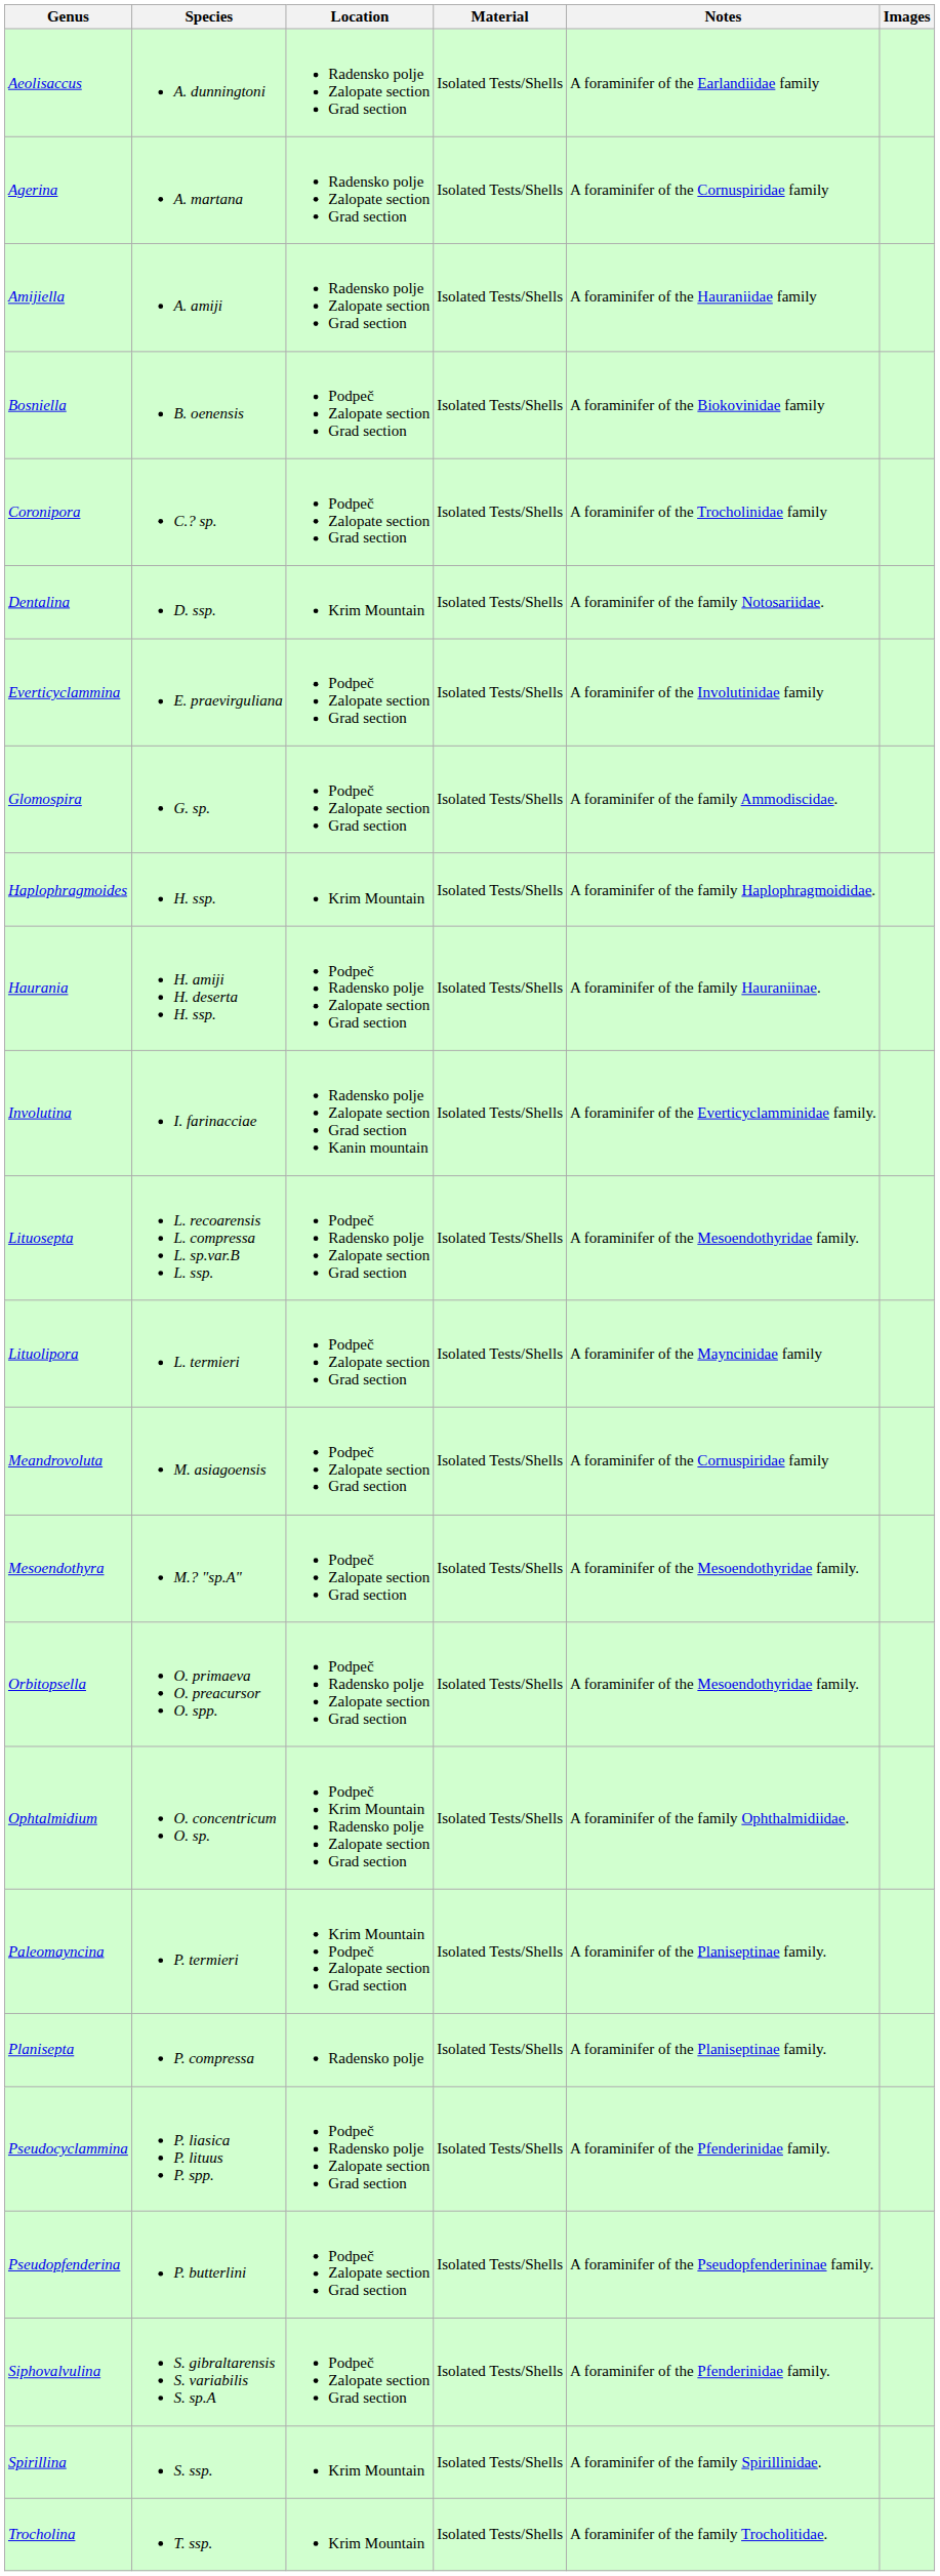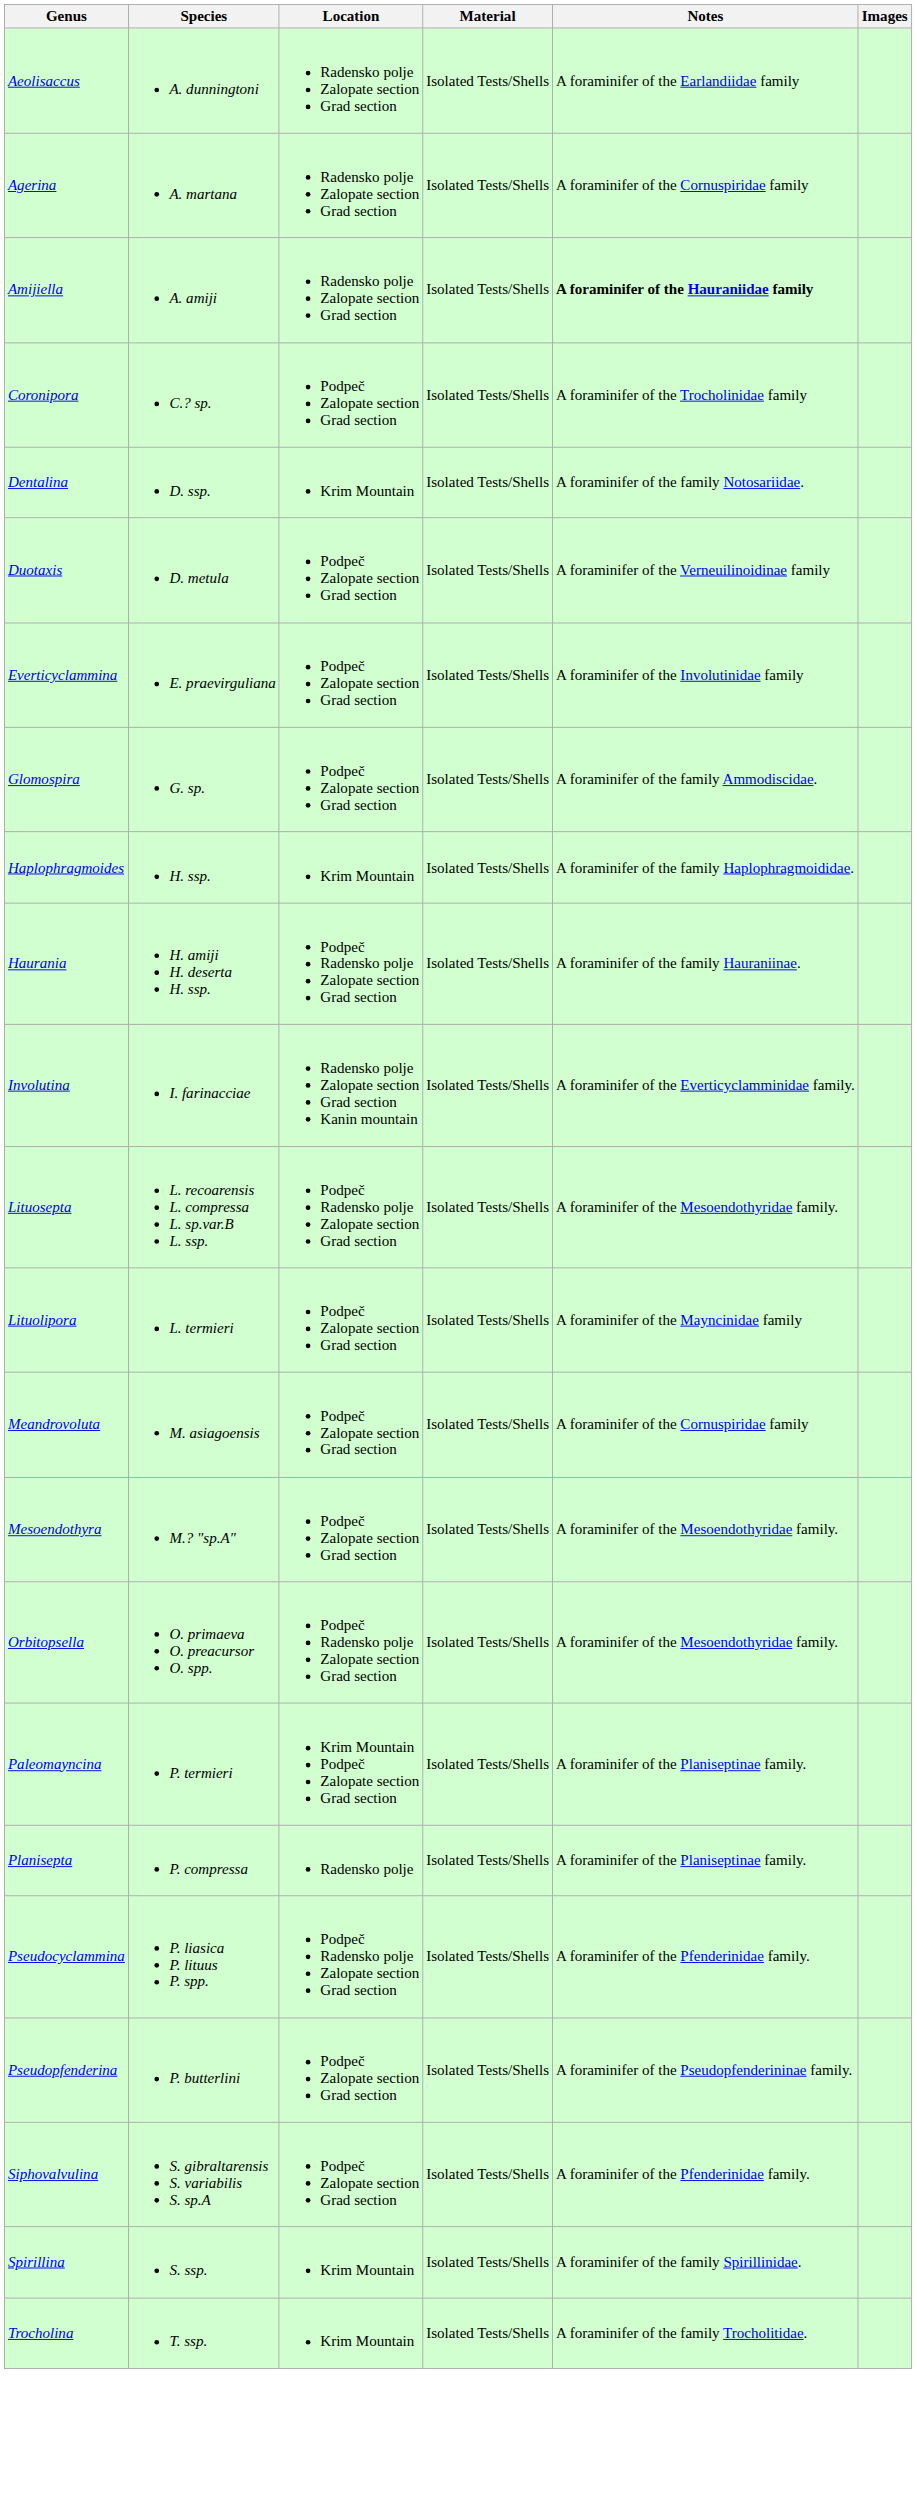 <table class="wikitable sortable">
 <tr>
 <th>Genus</th>
 <th>Species</th>
 <th>Location</th>
 <th>Material</th>
 <th>Notes</th>
 <th>Images</th>
 </tr>
 <tr>
 <td style="background:#D1FFCF;"><em><a href='#'>Aeolisaccus</a></em></td>
 <td style="background:#D1FFCF;"><br><ul><li><em>A. dunningtoni</em></li></ul></td>
 <td style="background:#D1FFCF;"><br><ul><li>Radensko polje</li><li>Zalopate section</li><li>Grad section</li></ul></td>
 <td style="background:#D1FFCF;">Isolated Tests/Shells</td>
 <td style="background:#D1FFCF;">A foraminifer of the <a href='#'>Earlandiidae</a> family</td>
 <td style="background:#D1FFCF;"></td>
 </tr>
 <tr>
 <td style="background:#D1FFCF;"><em><a href='#'>Agerina</a></em></td>
 <td style="background:#D1FFCF;"><br><ul><li><em>A. martana</em></li></ul></td>
 <td style="background:#D1FFCF;"><br><ul><li>Radensko polje</li><li>Zalopate section</li><li>Grad section</li></ul></td>
 <td style="background:#D1FFCF;">Isolated Tests/Shells</td>
 <td style="background:#D1FFCF;">A foraminifer of the <a href='#'>Cornuspiridae</a> family</td>
 <td style="background:#D1FFCF;"></td>
 </tr>
 <tr>
 <td style="background:#D1FFCF;"><em><a href='#'>Amijiella</a></em></td>
 <td style="background:#D1FFCF;"><br><ul><li><em>A. amiji</em></li></ul></td>
 <td style="background:#D1FFCF;"><br><ul><li>Radensko polje</li><li>Zalopate section</li><li>Grad section</li></ul></td>
 <td style="background:#D1FFCF;">Isolated Tests/Shells</td>
-<td style="background:#D1FFCF;">A foraminifer of the <a href='#'>Hauraniidae</a> family</td>
-<td style="background:#D1FFCF;"></td>
-</tr>
-<tr>
-<td style="background:#D1FFCF;"><em><a href='#'>Bosniella</a></em></td>
-<td style="background:#D1FFCF;"><br><ul><li><em>B. oenensis</em></li></ul></td>
-<td style="background:#D1FFCF;"><br><ul><li>Podpeč</li><li>Zalopate section</li><li>Grad section</li></ul></td>
-<td style="background:#D1FFCF;">Isolated Tests/Shells</td>
-<td style="background:#D1FFCF;">A foraminifer of the <a href='#'>Biokovinidae</a> family</td>
+<td style="background:#D1FFCF;"><strong>A foraminifer of the <a href='#'>Hauraniidae</a> family</strong></td>
 <td style="background:#D1FFCF;"></td>
 </tr>
 <tr>
 <td style="background:#D1FFCF;"><em><a href='#'>Coronipora</a></em></td>
 <td style="background:#D1FFCF;"><br><ul><li><em>C.? sp.</em></li></ul></td>
 <td style="background:#D1FFCF;"><br><ul><li>Podpeč</li><li>Zalopate section</li><li>Grad section</li></ul></td>
 <td style="background:#D1FFCF;">Isolated Tests/Shells</td>
 <td style="background:#D1FFCF;">A foraminifer of the <a href='#'>Trocholinidae</a> family</td>
 <td style="background:#D1FFCF;"></td>
 </tr>
 <tr>
 <td style="background:#D1FFCF;"><em><a href='#'>Dentalina</a></em></td>
 <td style="background:#D1FFCF;"><br><ul><li><em>D. ssp.</em></li></ul></td>
 <td style="background:#D1FFCF;"><br><ul><li>Krim Mountain</li></ul></td>
 <td style="background:#D1FFCF;">Isolated Tests/Shells</td>
 <td style="background:#D1FFCF;">A foraminifer of the family <a href='#'>Notosariidae</a>.</td>
+<td style="background:#D1FFCF;"></td>
+</tr>
+<tr>
+<td style="background:#D1FFCF;"><em><a href='#'>Duotaxis</a></em></td>
+<td style="background:#D1FFCF;"><br><ul><li><em>D. metula</em></li></ul></td>
+<td style="background:#D1FFCF;"><br><ul><li>Podpeč</li><li>Zalopate section</li><li>Grad section</li></ul></td>
+<td style="background:#D1FFCF;">Isolated Tests/Shells</td>
+<td style="background:#D1FFCF;">A foraminifer of the <a href='#'>Verneuilinoidinae</a> family</td>
 <td style="background:#D1FFCF;"></td>
 </tr>
 <tr>
 <td style="background:#D1FFCF;"><em><a href='#'>Everticyclammina</a></em></td>
 <td style="background:#D1FFCF;"><br><ul><li><em>E. praevirguliana</em></li></ul></td>
 <td style="background:#D1FFCF;"><br><ul><li>Podpeč</li><li>Zalopate section</li><li>Grad section</li></ul></td>
 <td style="background:#D1FFCF;">Isolated Tests/Shells</td>
 <td style="background:#D1FFCF;">A foraminifer of the <a href='#'>Involutinidae</a> family</td>
 <td style="background:#D1FFCF;"></td>
 </tr>
 <tr>
 <td style="background:#D1FFCF;"><em><a href='#'>Glomospira</a></em></td>
 <td style="background:#D1FFCF;"><br><ul><li><em>G. sp.</em></li></ul></td>
 <td style="background:#D1FFCF;"><br><ul><li>Podpeč</li><li>Zalopate section</li><li>Grad section</li></ul></td>
 <td style="background:#D1FFCF;">Isolated Tests/Shells</td>
 <td style="background:#D1FFCF;">A foraminifer of the family <a href='#'>Ammodiscidae</a>.</td>
 <td style="background:#D1FFCF;"></td>
 </tr>
 <tr>
 <td style="background:#D1FFCF;"><em><a href='#'>Haplophragmoides</a></em></td>
 <td style="background:#D1FFCF;"><br><ul><li><em>H. ssp.</em></li></ul></td>
 <td style="background:#D1FFCF;"><br><ul><li>Krim Mountain</li></ul></td>
 <td style="background:#D1FFCF;">Isolated Tests/Shells</td>
 <td style="background:#D1FFCF;">A foraminifer of the family <a href='#'>Haplophragmoididae</a>.</td>
 <td style="background:#D1FFCF;"></td>
 </tr>
 <tr>
 <td style="background:#D1FFCF;"><em><a href='#'>Haurania</a></em></td>
 <td style="background:#D1FFCF;"><br><ul><li><em>H. amiji</em></li><li><em>H. deserta</em></li><li><em>H. ssp.</em></li></ul></td>
 <td style="background:#D1FFCF;"><br><ul><li>Podpeč</li><li>Radensko polje</li><li>Zalopate section</li><li>Grad section</li></ul></td>
 <td style="background:#D1FFCF;">Isolated Tests/Shells</td>
 <td style="background:#D1FFCF;">A foraminifer of the family <a href='#'>Hauraniinae</a>.</td>
 <td style="background:#D1FFCF;"></td>
 </tr>
 <tr>
 <td style="background:#D1FFCF;"><em><a href='#'>Involutina</a></em></td>
 <td style="background:#D1FFCF;"><br><ul><li><em>I. farinacciae</em></li></ul></td>
 <td style="background:#D1FFCF;"><br><ul><li>Radensko polje</li><li>Zalopate section</li><li>Grad section</li><li>Kanin mountain</li></ul></td>
 <td style="background:#D1FFCF;">Isolated Tests/Shells</td>
 <td style="background:#D1FFCF;">A foraminifer of the <a href='#'>Everticyclamminidae</a> family.</td>
 <td style="background:#D1FFCF;"></td>
 </tr>
 <tr>
 <td style="background:#D1FFCF;"><em><a href='#'>Lituosepta</a></em></td>
 <td style="background:#D1FFCF;"><br><ul><li><em>L. recoarensis</em></li><li><em>L. compressa</em></li><li><em>L. sp.var.B</em></li><li><em>L. ssp.</em></li></ul></td>
 <td style="background:#D1FFCF;"><br><ul><li>Podpeč</li><li>Radensko polje</li><li>Zalopate section</li><li>Grad section</li></ul></td>
 <td style="background:#D1FFCF;">Isolated Tests/Shells</td>
 <td style="background:#D1FFCF;">A foraminifer of the <a href='#'>Mesoendothyridae</a> family.</td>
 <td style="background:#D1FFCF;"></td>
 </tr>
 <tr>
 <td style="background:#D1FFCF;"><em><a href='#'>Lituolipora</a></em></td>
 <td style="background:#D1FFCF;"><br><ul><li><em>L. termieri</em></li></ul></td>
 <td style="background:#D1FFCF;"><br><ul><li>Podpeč</li><li>Zalopate section</li><li>Grad section</li></ul></td>
 <td style="background:#D1FFCF;">Isolated Tests/Shells</td>
 <td style="background:#D1FFCF;">A foraminifer of the <a href='#'>Mayncinidae</a> family</td>
 <td style="background:#D1FFCF;"></td>
 </tr>
 <tr>
 <td style="background:#D1FFCF;"><em><a href='#'>Meandrovoluta</a></em></td>
 <td style="background:#D1FFCF;"><br><ul><li><em>M. asiagoensis</em></li></ul></td>
 <td style="background:#D1FFCF;"><br><ul><li>Podpeč</li><li>Zalopate section</li><li>Grad section</li></ul></td>
 <td style="background:#D1FFCF;">Isolated Tests/Shells</td>
 <td style="background:#D1FFCF;">A foraminifer of the <a href='#'>Cornuspiridae</a> family</td>
 <td style="background:#D1FFCF;"></td>
 </tr>
 <tr>
 <td style="background:#D1FFCF;"><em><a href='#'>Mesoendothyra</a></em></td>
 <td style="background:#D1FFCF;"><br><ul><li><em>M.? "sp.A"</em></li></ul></td>
 <td style="background:#D1FFCF;"><br><ul><li>Podpeč</li><li>Zalopate section</li><li>Grad section</li></ul></td>
 <td style="background:#D1FFCF;">Isolated Tests/Shells</td>
 <td style="background:#D1FFCF;">A foraminifer of the <a href='#'>Mesoendothyridae</a> family.</td>
 <td style="background:#D1FFCF;"></td>
 </tr>
 <tr>
 <td style="background:#D1FFCF;"><em><a href='#'>Orbitopsella</a></em></td>
 <td style="background:#D1FFCF;"><br><ul><li><em>O. primaeva</em></li><li><em>O. preacursor</em></li><li><em>O. spp.</em></li></ul></td>
 <td style="background:#D1FFCF;"><br><ul><li>Podpeč</li><li>Radensko polje</li><li>Zalopate section</li><li>Grad section</li></ul></td>
 <td style="background:#D1FFCF;">Isolated Tests/Shells</td>
 <td style="background:#D1FFCF;">A foraminifer of the <a href='#'>Mesoendothyridae</a> family.</td>
 <td style="background:#D1FFCF;"></td>
 </tr>
 <tr>
-<td style="background:#D1FFCF;"><em><a href='#'>Ophtalmidium</a></em></td>
-<td style="background:#D1FFCF;"><br><ul><li><em>O. concentricum</em></li><li><em>O. sp.</em></li></ul></td>
-<td style="background:#D1FFCF;"><br><ul><li>Podpeč</li><li>Krim Mountain</li><li>Radensko polje</li><li>Zalopate section</li><li>Grad section</li></ul></td>
-<td style="background:#D1FFCF;">Isolated Tests/Shells</td>
-<td style="background:#D1FFCF;">A foraminifer of the family <a href='#'>Ophthalmidiidae</a>.</td>
-<td style="background:#D1FFCF;"></td>
-</tr>
-<tr>
 <td style="background:#D1FFCF;"><em><a href='#'>Paleomayncina</a></em></td>
 <td style="background:#D1FFCF;"><br><ul><li><em>P. termieri</em></li></ul></td>
 <td style="background:#D1FFCF;"><br><ul><li>Krim Mountain</li><li>Podpeč</li><li>Zalopate section</li><li>Grad section</li></ul></td>
 <td style="background:#D1FFCF;">Isolated Tests/Shells</td>
 <td style="background:#D1FFCF;">A foraminifer of the <a href='#'>Planiseptinae</a> family.</td>
 <td style="background:#D1FFCF;"></td>
 </tr>
 <tr>
 <td style="background:#D1FFCF;"><em><a href='#'>Planisepta</a></em></td>
 <td style="background:#D1FFCF;"><br><ul><li><em>P. compressa</em></li></ul></td>
 <td style="background:#D1FFCF;"><br><ul><li>Radensko polje</li></ul></td>
 <td style="background:#D1FFCF;">Isolated Tests/Shells</td>
 <td style="background:#D1FFCF;">A foraminifer of the <a href='#'>Planiseptinae</a> family.</td>
 <td style="background:#D1FFCF;"></td>
 </tr>
 <tr>
 <td style="background:#D1FFCF;"><em><a href='#'>Pseudocyclammina</a></em></td>
 <td style="background:#D1FFCF;"><br><ul><li><em>P. liasica</em></li><li><em>P. lituus</em></li><li><em>P. spp.</em></li></ul></td>
 <td style="background:#D1FFCF;"><br><ul><li>Podpeč</li><li>Radensko polje</li><li>Zalopate section</li><li>Grad section</li></ul></td>
 <td style="background:#D1FFCF;">Isolated Tests/Shells</td>
 <td style="background:#D1FFCF;">A foraminifer of the <a href='#'>Pfenderinidae</a> family.</td>
 <td style="background:#D1FFCF;"></td>
 </tr>
 <tr>
 <td style="background:#D1FFCF;"><em><a href='#'>Pseudopfenderina</a></em></td>
 <td style="background:#D1FFCF;"><br><ul><li><em>P. butterlini</em></li></ul></td>
 <td style="background:#D1FFCF;"><br><ul><li>Podpeč</li><li>Zalopate section</li><li>Grad section</li></ul></td>
 <td style="background:#D1FFCF;">Isolated Tests/Shells</td>
 <td style="background:#D1FFCF;">A foraminifer of the <a href='#'>Pseudopfenderininae</a> family.</td>
 <td style="background:#D1FFCF;"></td>
 </tr>
 <tr>
 <td style="background:#D1FFCF;"><em><a href='#'>Siphovalvulina</a></em></td>
 <td style="background:#D1FFCF;"><br><ul><li><em>S. gibraltarensis</em></li><li><em>S. variabilis</em></li><li><em>S. sp.A</em></li></ul></td>
 <td style="background:#D1FFCF;"><br><ul><li>Podpeč</li><li>Zalopate section</li><li>Grad section</li></ul></td>
 <td style="background:#D1FFCF;">Isolated Tests/Shells</td>
 <td style="background:#D1FFCF;">A foraminifer of the <a href='#'>Pfenderinidae</a> family.</td>
 <td style="background:#D1FFCF;"></td>
 </tr>
 <tr>
 <td style="background:#D1FFCF;"><em><a href='#'>Spirillina</a></em></td>
 <td style="background:#D1FFCF;"><br><ul><li><em>S. ssp.</em></li></ul></td>
 <td style="background:#D1FFCF;"><br><ul><li>Krim Mountain</li></ul></td>
 <td style="background:#D1FFCF;">Isolated Tests/Shells</td>
 <td style="background:#D1FFCF;">A foraminifer of the family <a href='#'>Spirillinidae</a>.</td>
 <td style="background:#D1FFCF;"></td>
 </tr>
 <tr>
 <td style="background:#D1FFCF;"><em><a href='#'>Trocholina</a></em></td>
 <td style="background:#D1FFCF;"><br><ul><li><em>T. ssp.</em></li></ul></td>
 <td style="background:#D1FFCF;"><br><ul><li>Krim Mountain</li></ul></td>
 <td style="background:#D1FFCF;">Isolated Tests/Shells</td>
 <td style="background:#D1FFCF;">A foraminifer of the family <a href='#'>Trocholitidae</a>.</td>
 <td style="background:#D1FFCF;"></td>
 </tr>
 </table>
